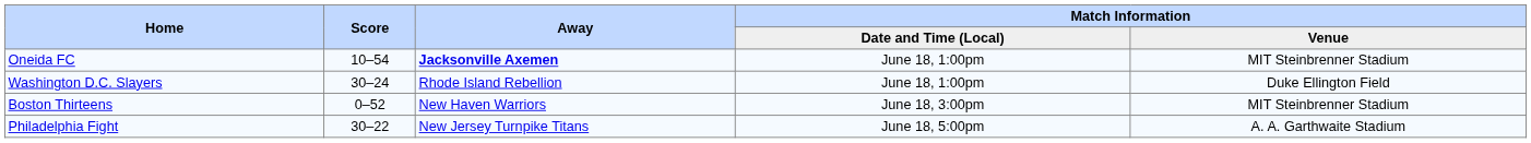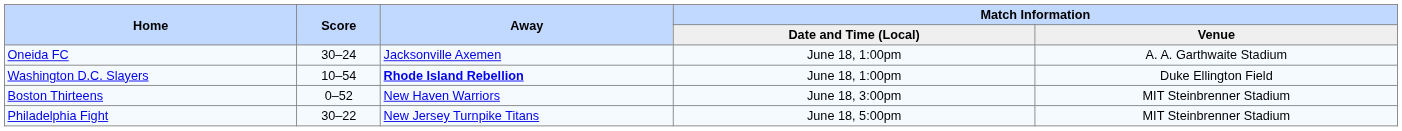 <table border="1" cellpadding="3" cellspacing="0" style="border-collapse:collapse; font-size:90%; width:100%">
 <tr style="background:#c1d8ff;">
 <th rowspan="2" style="width:21%;">Home</th>
 <th rowspan="2" style="width:6%;">Score</th>
 <th rowspan="2" style="width:21%;">Away</th>
 <th colspan=6>Match Information</th>
 </tr>
 <tr style="background:#efefef;">
 <th width=26%>Date and Time (Local)</th>
 <th width=26%>Venue</th>
 </tr>
 <tr style="text-align:center; background:#f5faff;">
 <td align=left> <a href='#'>Oneida FC</a></td>
-<td>10–54</td>
-<td align=left><strong> <a href='#'>Jacksonville Axemen</a></strong></td>
+<td>30–24</td>
+<td align=left> <a href='#'>Jacksonville Axemen</a></td>
 <td>June 18, 1:00pm</td>
-<td>MIT Steinbrenner Stadium</td>
+<td>A. A. Garthwaite Stadium</td>
 </tr>
 <tr style="text-align:center; background:#f5faff;">
 <td align=left> <a href='#'>Washington D.C. Slayers</a></td>
-<td>30–24</td>
-<td align=left> <a href='#'>Rhode Island Rebellion</a></td>
+<td>10–54</td>
+<td align=left><strong> <a href='#'>Rhode Island Rebellion</a></strong></td>
 <td>June 18, 1:00pm</td>
 <td>Duke Ellington Field</td>
 </tr>
 <tr style="text-align:center; background:#f5faff;">
 <td align=left> <a href='#'>Boston Thirteens</a></td>
 <td>0–52</td>
 <td align=left> <a href='#'>New Haven Warriors</a></td>
 <td>June 18, 3:00pm</td>
 <td>MIT Steinbrenner Stadium</td>
 </tr>
 <tr style="text-align:center; background:#f5faff;">
 <td align=left> <a href='#'>Philadelphia Fight</a></td>
 <td>30–22</td>
 <td align=left> <a href='#'>New Jersey Turnpike Titans</a></td>
 <td>June 18, 5:00pm</td>
-<td>A. A. Garthwaite Stadium</td>
+<td>MIT Steinbrenner Stadium</td>
 </tr>
 </table>
